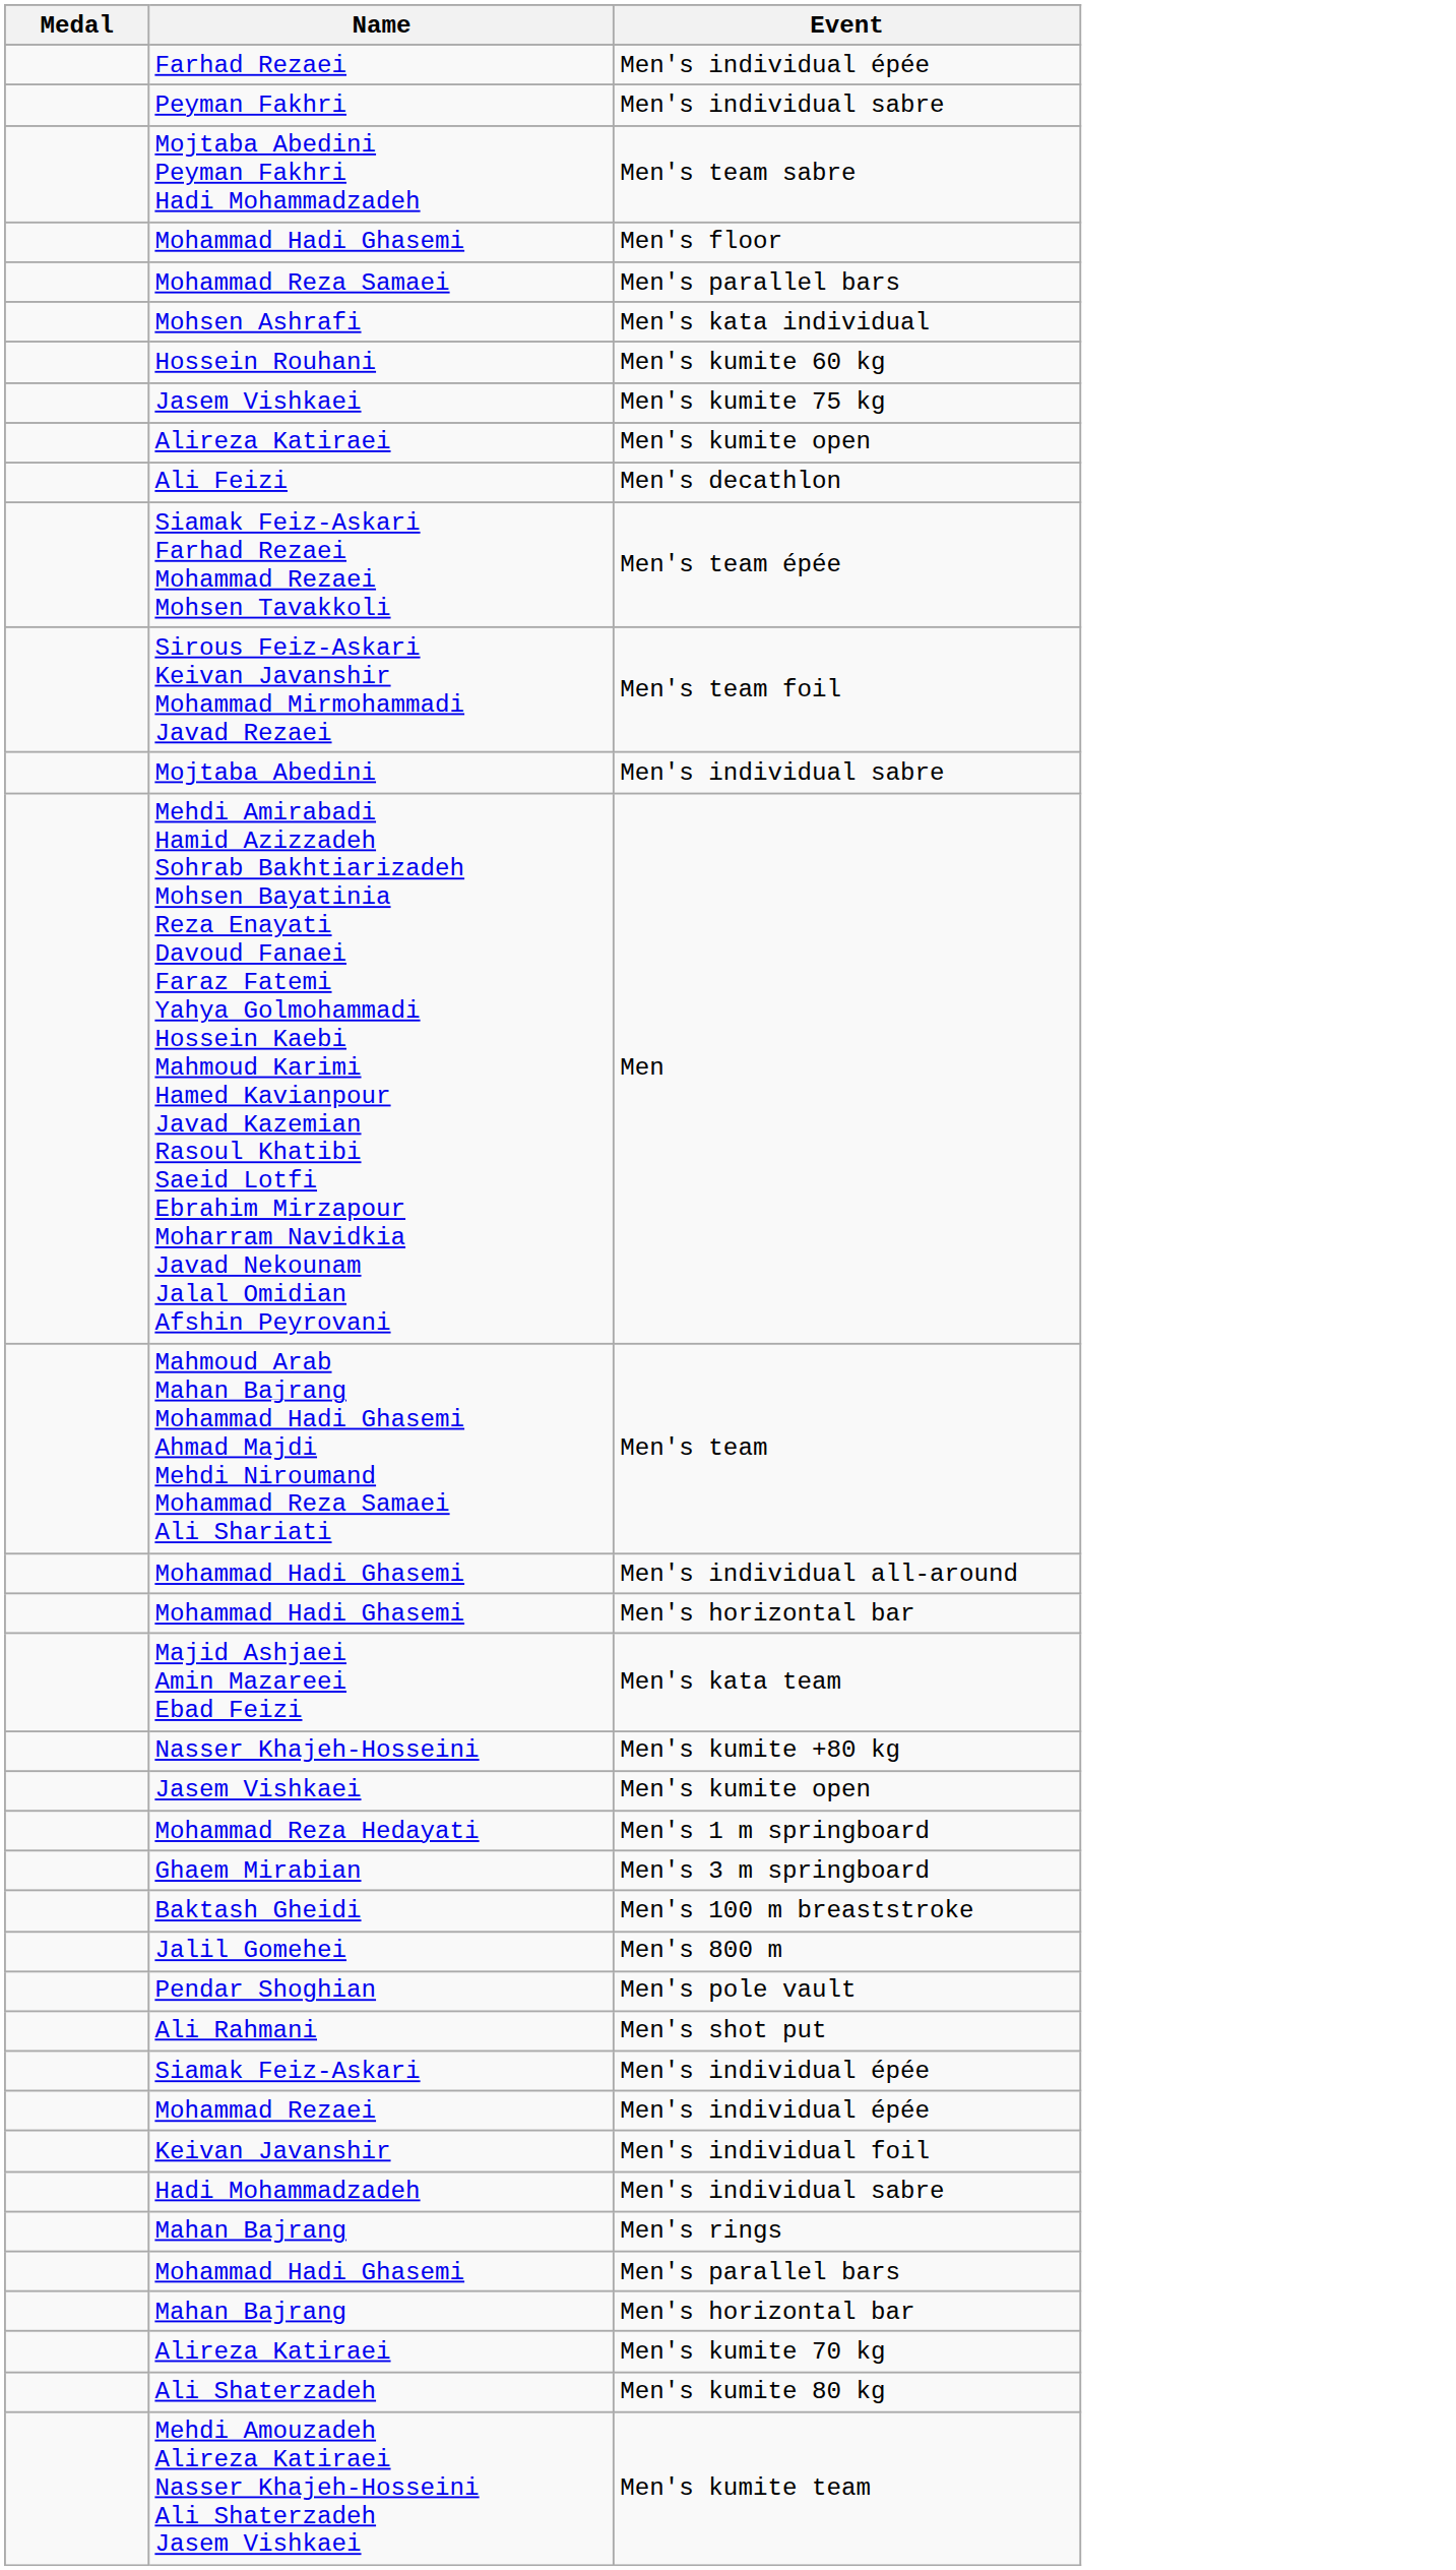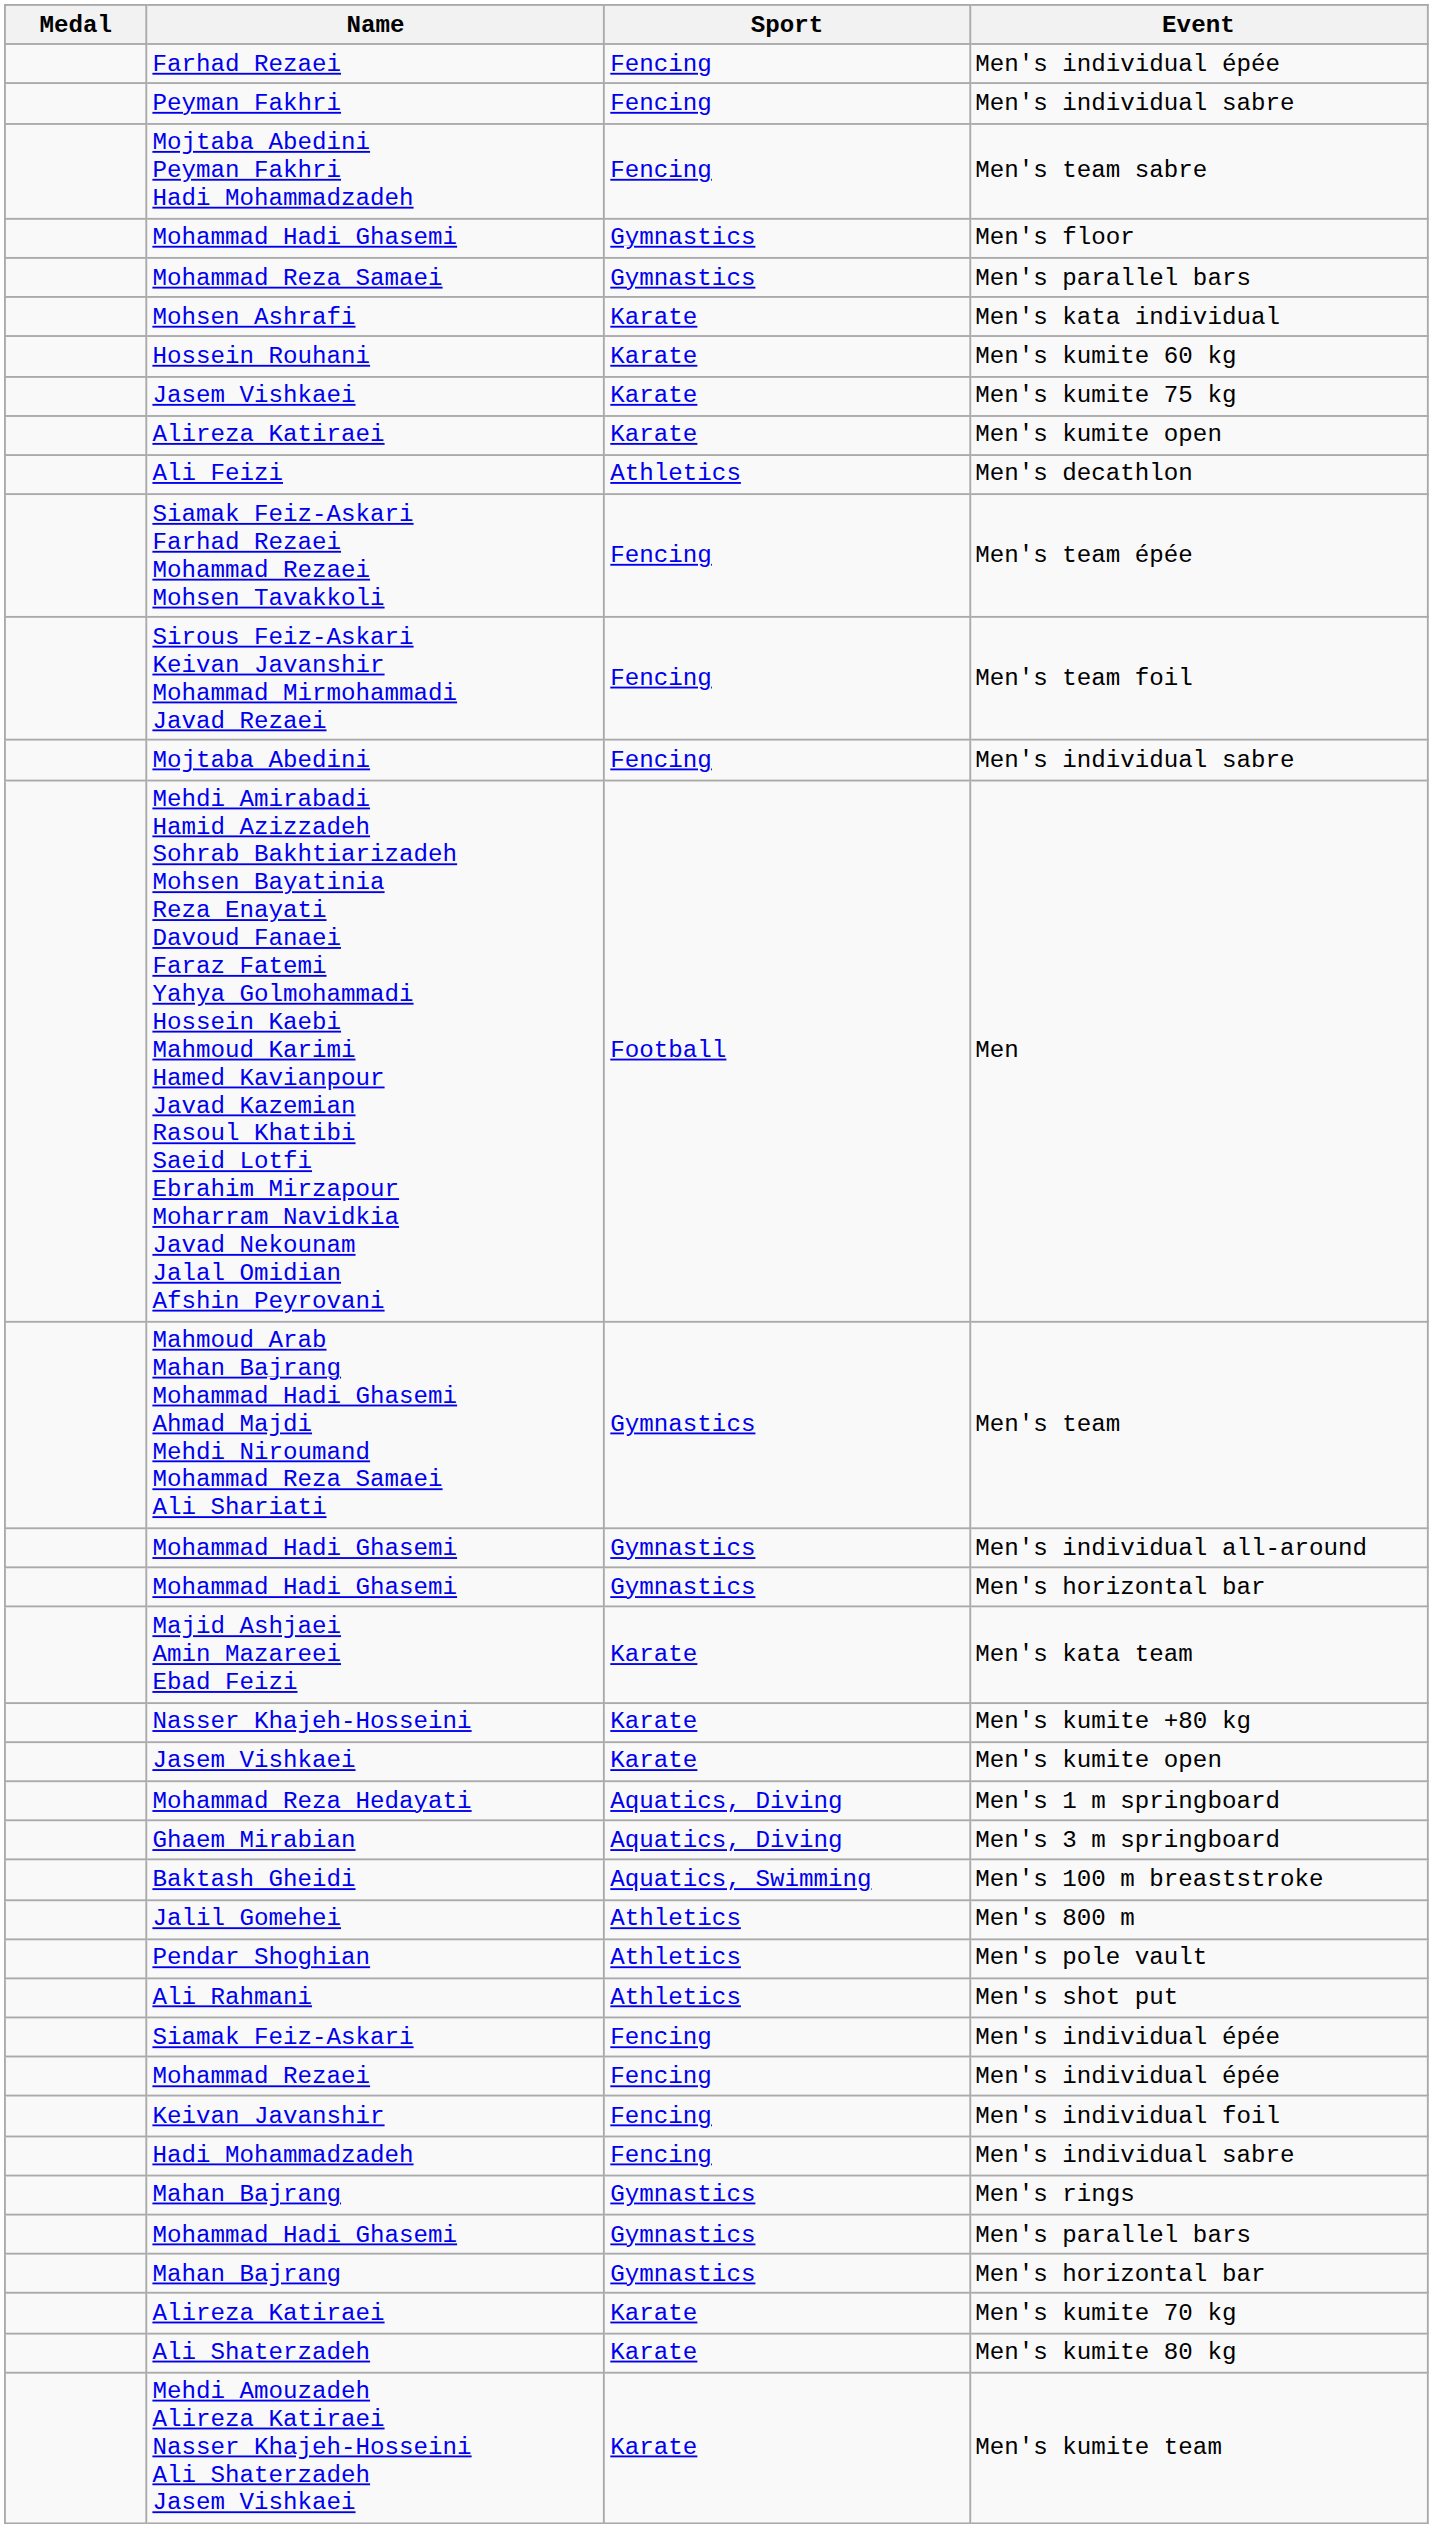 <table class="wikitable sortable" style="text-align:left;">
 <tr>
 <th width="70">Medal</th>
 <th width="240">Name</th>
+<th width="190">Sport</th>
 <th width="240">Event</th>
 </tr>
 <tr>
 <td></td>
 <td><a href='#'>Farhad Rezaei</a></td>
+<td><a href='#'>Fencing</a></td>
 <td>Men's individual épée</td>
 </tr>
 <tr>
 <td></td>
 <td><a href='#'>Peyman Fakhri</a></td>
+<td><a href='#'>Fencing</a></td>
 <td>Men's individual sabre</td>
 </tr>
 <tr>
 <td></td>
 <td><a href='#'>Mojtaba Abedini</a><br><a href='#'>Peyman Fakhri</a><br><a href='#'>Hadi Mohammadzadeh</a></td>
+<td><a href='#'>Fencing</a></td>
 <td>Men's team sabre</td>
 </tr>
 <tr>
 <td></td>
 <td><a href='#'>Mohammad Hadi Ghasemi</a></td>
+<td><a href='#'>Gymnastics</a></td>
 <td>Men's floor</td>
 </tr>
 <tr>
 <td></td>
 <td><a href='#'>Mohammad Reza Samaei</a></td>
+<td><a href='#'>Gymnastics</a></td>
 <td>Men's parallel bars</td>
 </tr>
 <tr>
 <td></td>
 <td><a href='#'>Mohsen Ashrafi</a></td>
+<td><a href='#'>Karate</a></td>
 <td>Men's kata individual</td>
 </tr>
 <tr>
 <td></td>
 <td><a href='#'>Hossein Rouhani</a></td>
+<td><a href='#'>Karate</a></td>
 <td>Men's kumite 60 kg</td>
 </tr>
 <tr>
 <td></td>
 <td><a href='#'>Jasem Vishkaei</a></td>
+<td><a href='#'>Karate</a></td>
 <td>Men's kumite 75 kg</td>
 </tr>
 <tr>
 <td></td>
 <td><a href='#'>Alireza Katiraei</a></td>
+<td><a href='#'>Karate</a></td>
 <td>Men's kumite open</td>
 </tr>
 <tr>
 <td></td>
 <td><a href='#'>Ali Feizi</a></td>
+<td><a href='#'>Athletics</a></td>
 <td>Men's decathlon</td>
 </tr>
 <tr>
 <td></td>
 <td><a href='#'>Siamak Feiz-Askari</a><br><a href='#'>Farhad Rezaei</a><br><a href='#'>Mohammad Rezaei</a><br><a href='#'>Mohsen Tavakkoli</a></td>
+<td><a href='#'>Fencing</a></td>
 <td>Men's team épée</td>
 </tr>
 <tr>
 <td></td>
 <td><a href='#'>Sirous Feiz-Askari</a><br><a href='#'>Keivan Javanshir</a><br><a href='#'>Mohammad Mirmohammadi</a><br><a href='#'>Javad Rezaei</a></td>
+<td><a href='#'>Fencing</a></td>
 <td>Men's team foil</td>
 </tr>
 <tr>
 <td></td>
 <td><a href='#'>Mojtaba Abedini</a></td>
+<td><a href='#'>Fencing</a></td>
 <td>Men's individual sabre</td>
 </tr>
 <tr>
 <td></td>
 <td><a href='#'>Mehdi Amirabadi</a><br><a href='#'>Hamid Azizzadeh</a><br><a href='#'>Sohrab Bakhtiarizadeh</a><br><a href='#'>Mohsen Bayatinia</a><br><a href='#'>Reza Enayati</a><br><a href='#'>Davoud Fanaei</a><br><a href='#'>Faraz Fatemi</a><br><a href='#'>Yahya Golmohammadi</a><br><a href='#'>Hossein Kaebi</a><br><a href='#'>Mahmoud Karimi</a><br><a href='#'>Hamed Kavianpour</a><br><a href='#'>Javad Kazemian</a><br><a href='#'>Rasoul Khatibi</a><br><a href='#'>Saeid Lotfi</a><br><a href='#'>Ebrahim Mirzapour</a><br><a href='#'>Moharram Navidkia</a><br><a href='#'>Javad Nekounam</a><br><a href='#'>Jalal Omidian</a><br><a href='#'>Afshin Peyrovani</a></td>
+<td><a href='#'>Football</a></td>
 <td>Men</td>
 </tr>
 <tr>
 <td></td>
 <td><a href='#'>Mahmoud Arab</a><br><a href='#'>Mahan Bajrang</a><br><a href='#'>Mohammad Hadi Ghasemi</a><br><a href='#'>Ahmad Majdi</a><br><a href='#'>Mehdi Niroumand</a><br><a href='#'>Mohammad Reza Samaei</a><br><a href='#'>Ali Shariati</a></td>
+<td><a href='#'>Gymnastics</a></td>
 <td>Men's team</td>
 </tr>
 <tr>
 <td></td>
 <td><a href='#'>Mohammad Hadi Ghasemi</a></td>
+<td><a href='#'>Gymnastics</a></td>
 <td>Men's individual all-around</td>
 </tr>
 <tr>
 <td></td>
 <td><a href='#'>Mohammad Hadi Ghasemi</a></td>
+<td><a href='#'>Gymnastics</a></td>
 <td>Men's horizontal bar</td>
 </tr>
 <tr>
 <td></td>
 <td><a href='#'>Majid Ashjaei</a><br><a href='#'>Amin Mazareei</a><br><a href='#'>Ebad Feizi</a></td>
+<td><a href='#'>Karate</a></td>
 <td>Men's kata team</td>
 </tr>
 <tr>
 <td></td>
 <td><a href='#'>Nasser Khajeh-Hosseini</a></td>
+<td><a href='#'>Karate</a></td>
 <td>Men's kumite +80 kg</td>
 </tr>
 <tr>
 <td></td>
 <td><a href='#'>Jasem Vishkaei</a></td>
+<td><a href='#'>Karate</a></td>
 <td>Men's kumite open</td>
 </tr>
 <tr>
 <td></td>
 <td><a href='#'>Mohammad Reza Hedayati</a></td>
+<td><a href='#'>Aquatics, Diving</a></td>
 <td>Men's 1 m springboard</td>
 </tr>
 <tr>
 <td></td>
 <td><a href='#'>Ghaem Mirabian</a></td>
+<td><a href='#'>Aquatics, Diving</a></td>
 <td>Men's 3 m springboard</td>
 </tr>
 <tr>
 <td></td>
 <td><a href='#'>Baktash Gheidi</a></td>
+<td><a href='#'>Aquatics, Swimming</a></td>
 <td>Men's 100 m breaststroke</td>
 </tr>
 <tr>
 <td></td>
 <td><a href='#'>Jalil Gomehei</a></td>
+<td><a href='#'>Athletics</a></td>
 <td>Men's 800 m</td>
 </tr>
 <tr>
 <td></td>
 <td><a href='#'>Pendar Shoghian</a></td>
+<td><a href='#'>Athletics</a></td>
 <td>Men's pole vault</td>
 </tr>
 <tr>
 <td></td>
 <td><a href='#'>Ali Rahmani</a></td>
+<td><a href='#'>Athletics</a></td>
 <td>Men's shot put</td>
 </tr>
 <tr>
 <td></td>
 <td><a href='#'>Siamak Feiz-Askari</a></td>
+<td><a href='#'>Fencing</a></td>
 <td>Men's individual épée</td>
 </tr>
 <tr>
 <td></td>
 <td><a href='#'>Mohammad Rezaei</a></td>
+<td><a href='#'>Fencing</a></td>
 <td>Men's individual épée</td>
 </tr>
 <tr>
 <td></td>
 <td><a href='#'>Keivan Javanshir</a></td>
+<td><a href='#'>Fencing</a></td>
 <td>Men's individual foil</td>
 </tr>
 <tr>
 <td></td>
 <td><a href='#'>Hadi Mohammadzadeh</a></td>
+<td><a href='#'>Fencing</a></td>
 <td>Men's individual sabre</td>
 </tr>
 <tr>
 <td></td>
 <td><a href='#'>Mahan Bajrang</a></td>
+<td><a href='#'>Gymnastics</a></td>
 <td>Men's rings</td>
 </tr>
 <tr>
 <td></td>
 <td><a href='#'>Mohammad Hadi Ghasemi</a></td>
+<td><a href='#'>Gymnastics</a></td>
 <td>Men's parallel bars</td>
 </tr>
 <tr>
 <td></td>
 <td><a href='#'>Mahan Bajrang</a></td>
+<td><a href='#'>Gymnastics</a></td>
 <td>Men's horizontal bar</td>
 </tr>
 <tr>
 <td></td>
 <td><a href='#'>Alireza Katiraei</a></td>
+<td><a href='#'>Karate</a></td>
 <td>Men's kumite 70 kg</td>
 </tr>
 <tr>
 <td></td>
 <td><a href='#'>Ali Shaterzadeh</a></td>
+<td><a href='#'>Karate</a></td>
 <td>Men's kumite 80 kg</td>
 </tr>
 <tr>
 <td></td>
 <td><a href='#'>Mehdi Amouzadeh</a><br><a href='#'>Alireza Katiraei</a><br><a href='#'>Nasser Khajeh-Hosseini</a><br><a href='#'>Ali Shaterzadeh</a><br><a href='#'>Jasem Vishkaei</a></td>
+<td><a href='#'>Karate</a></td>
 <td>Men's kumite team</td>
 </tr>
 </table>
